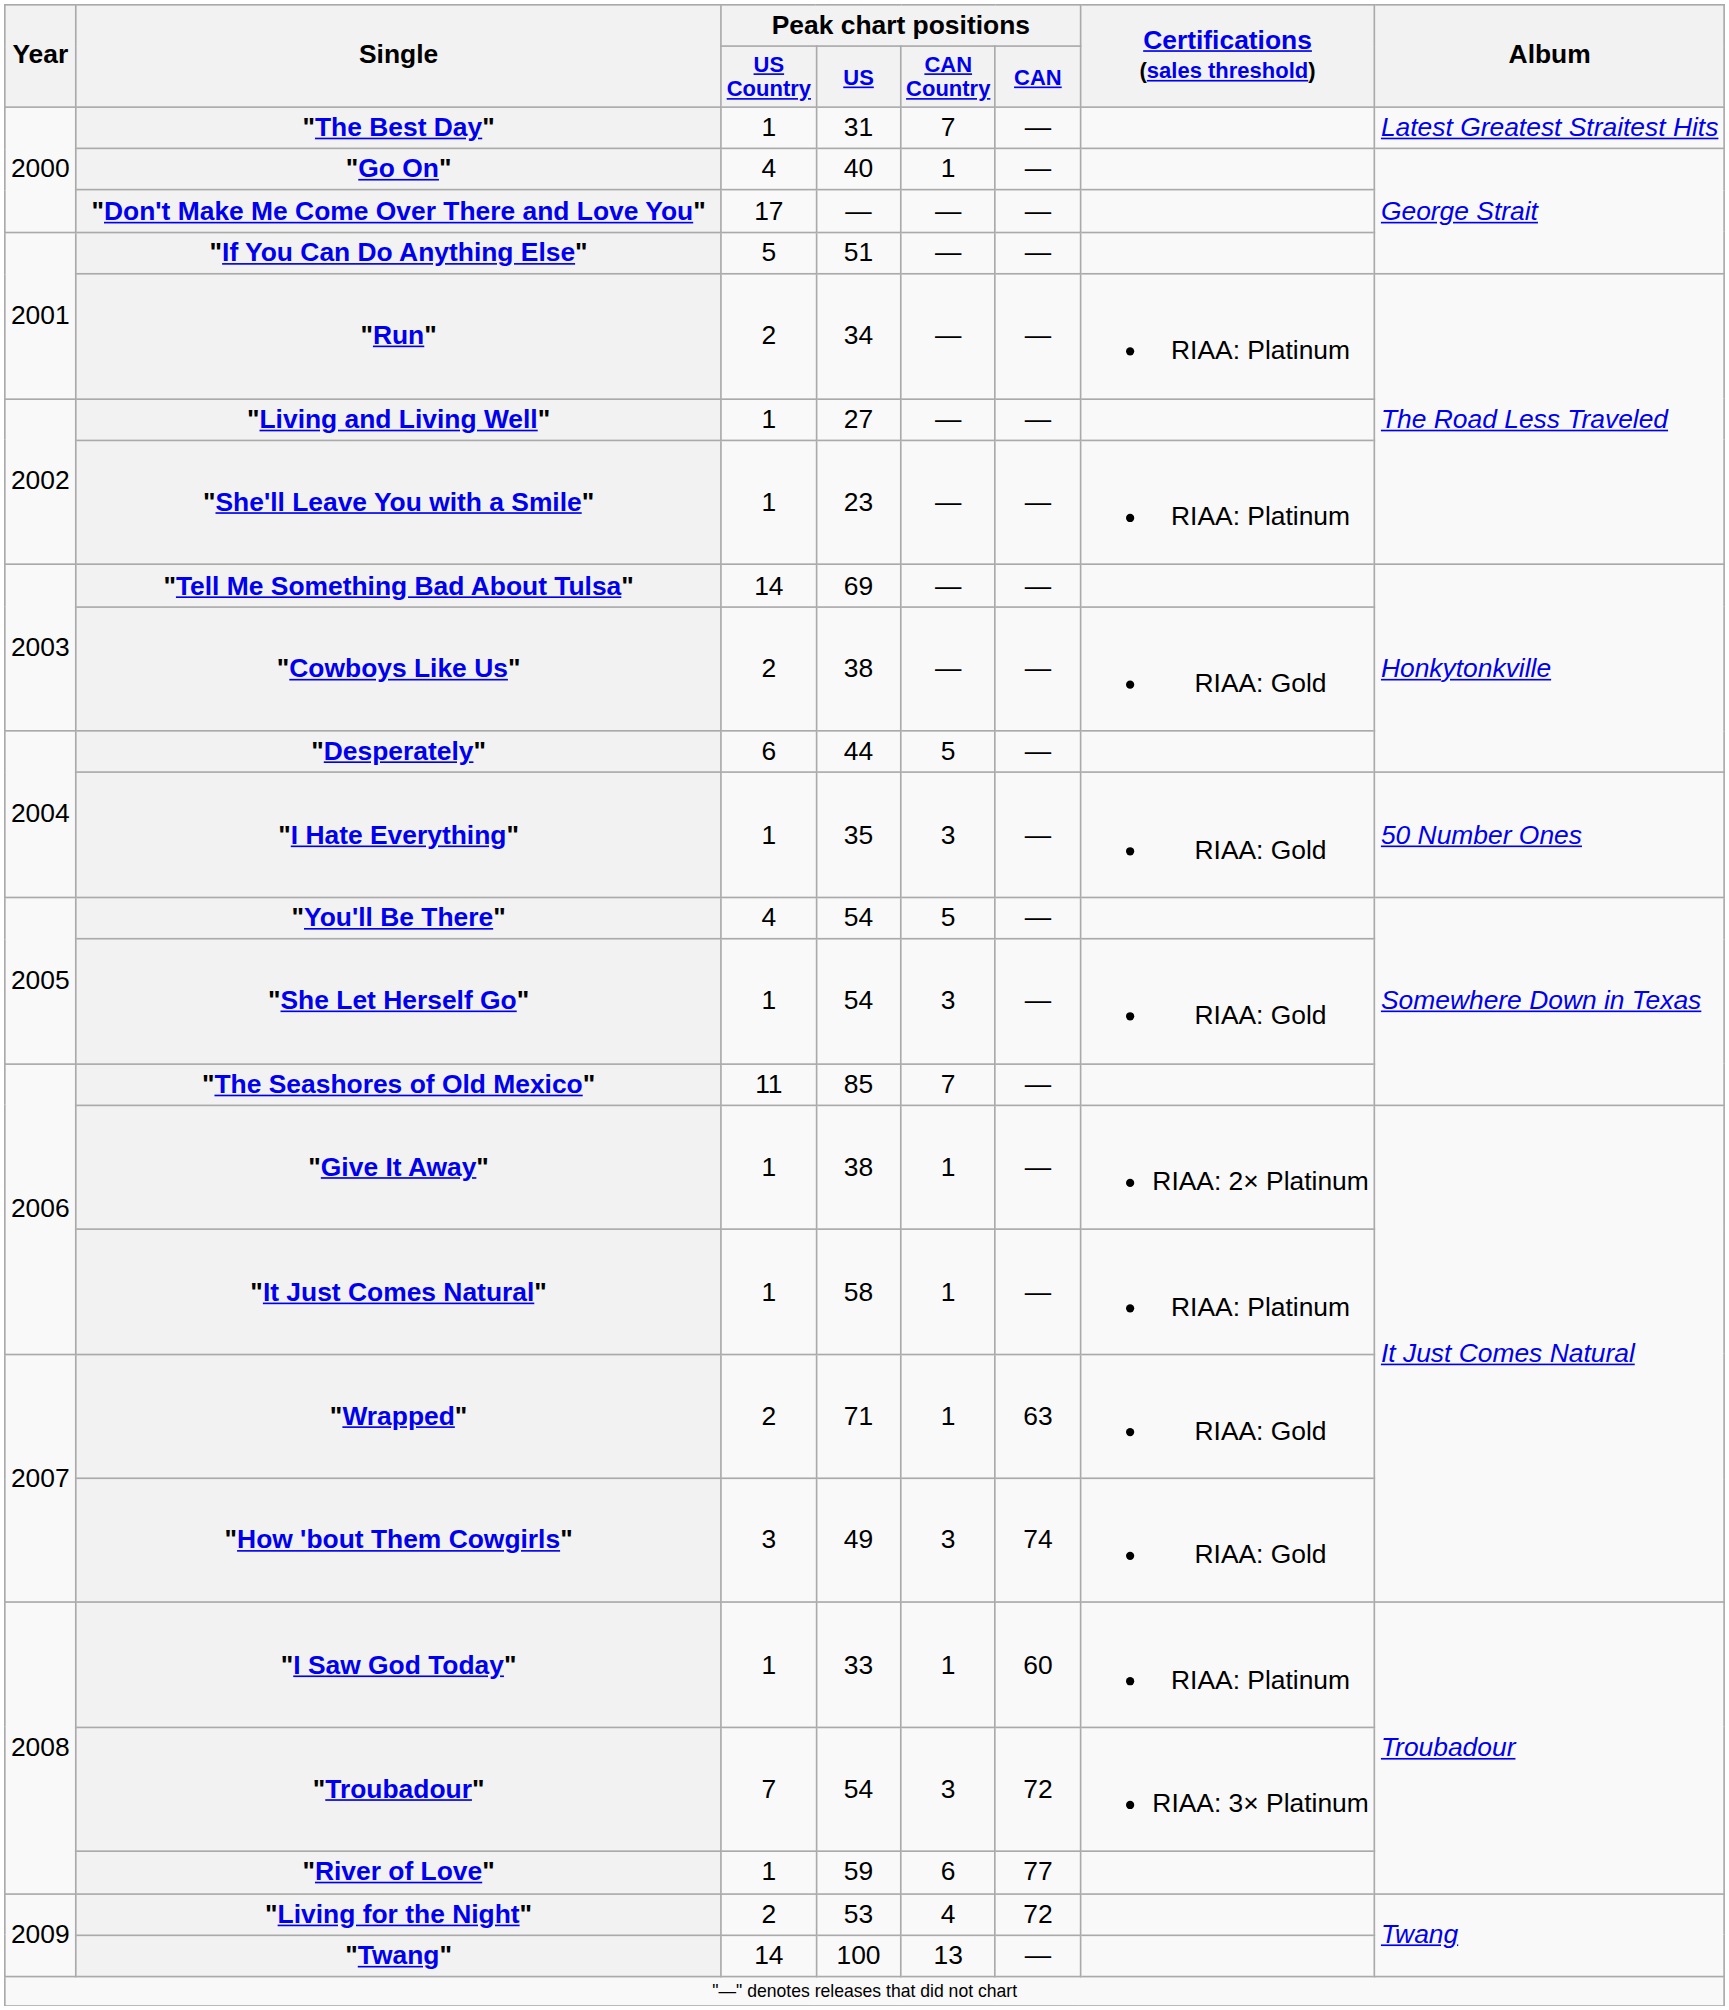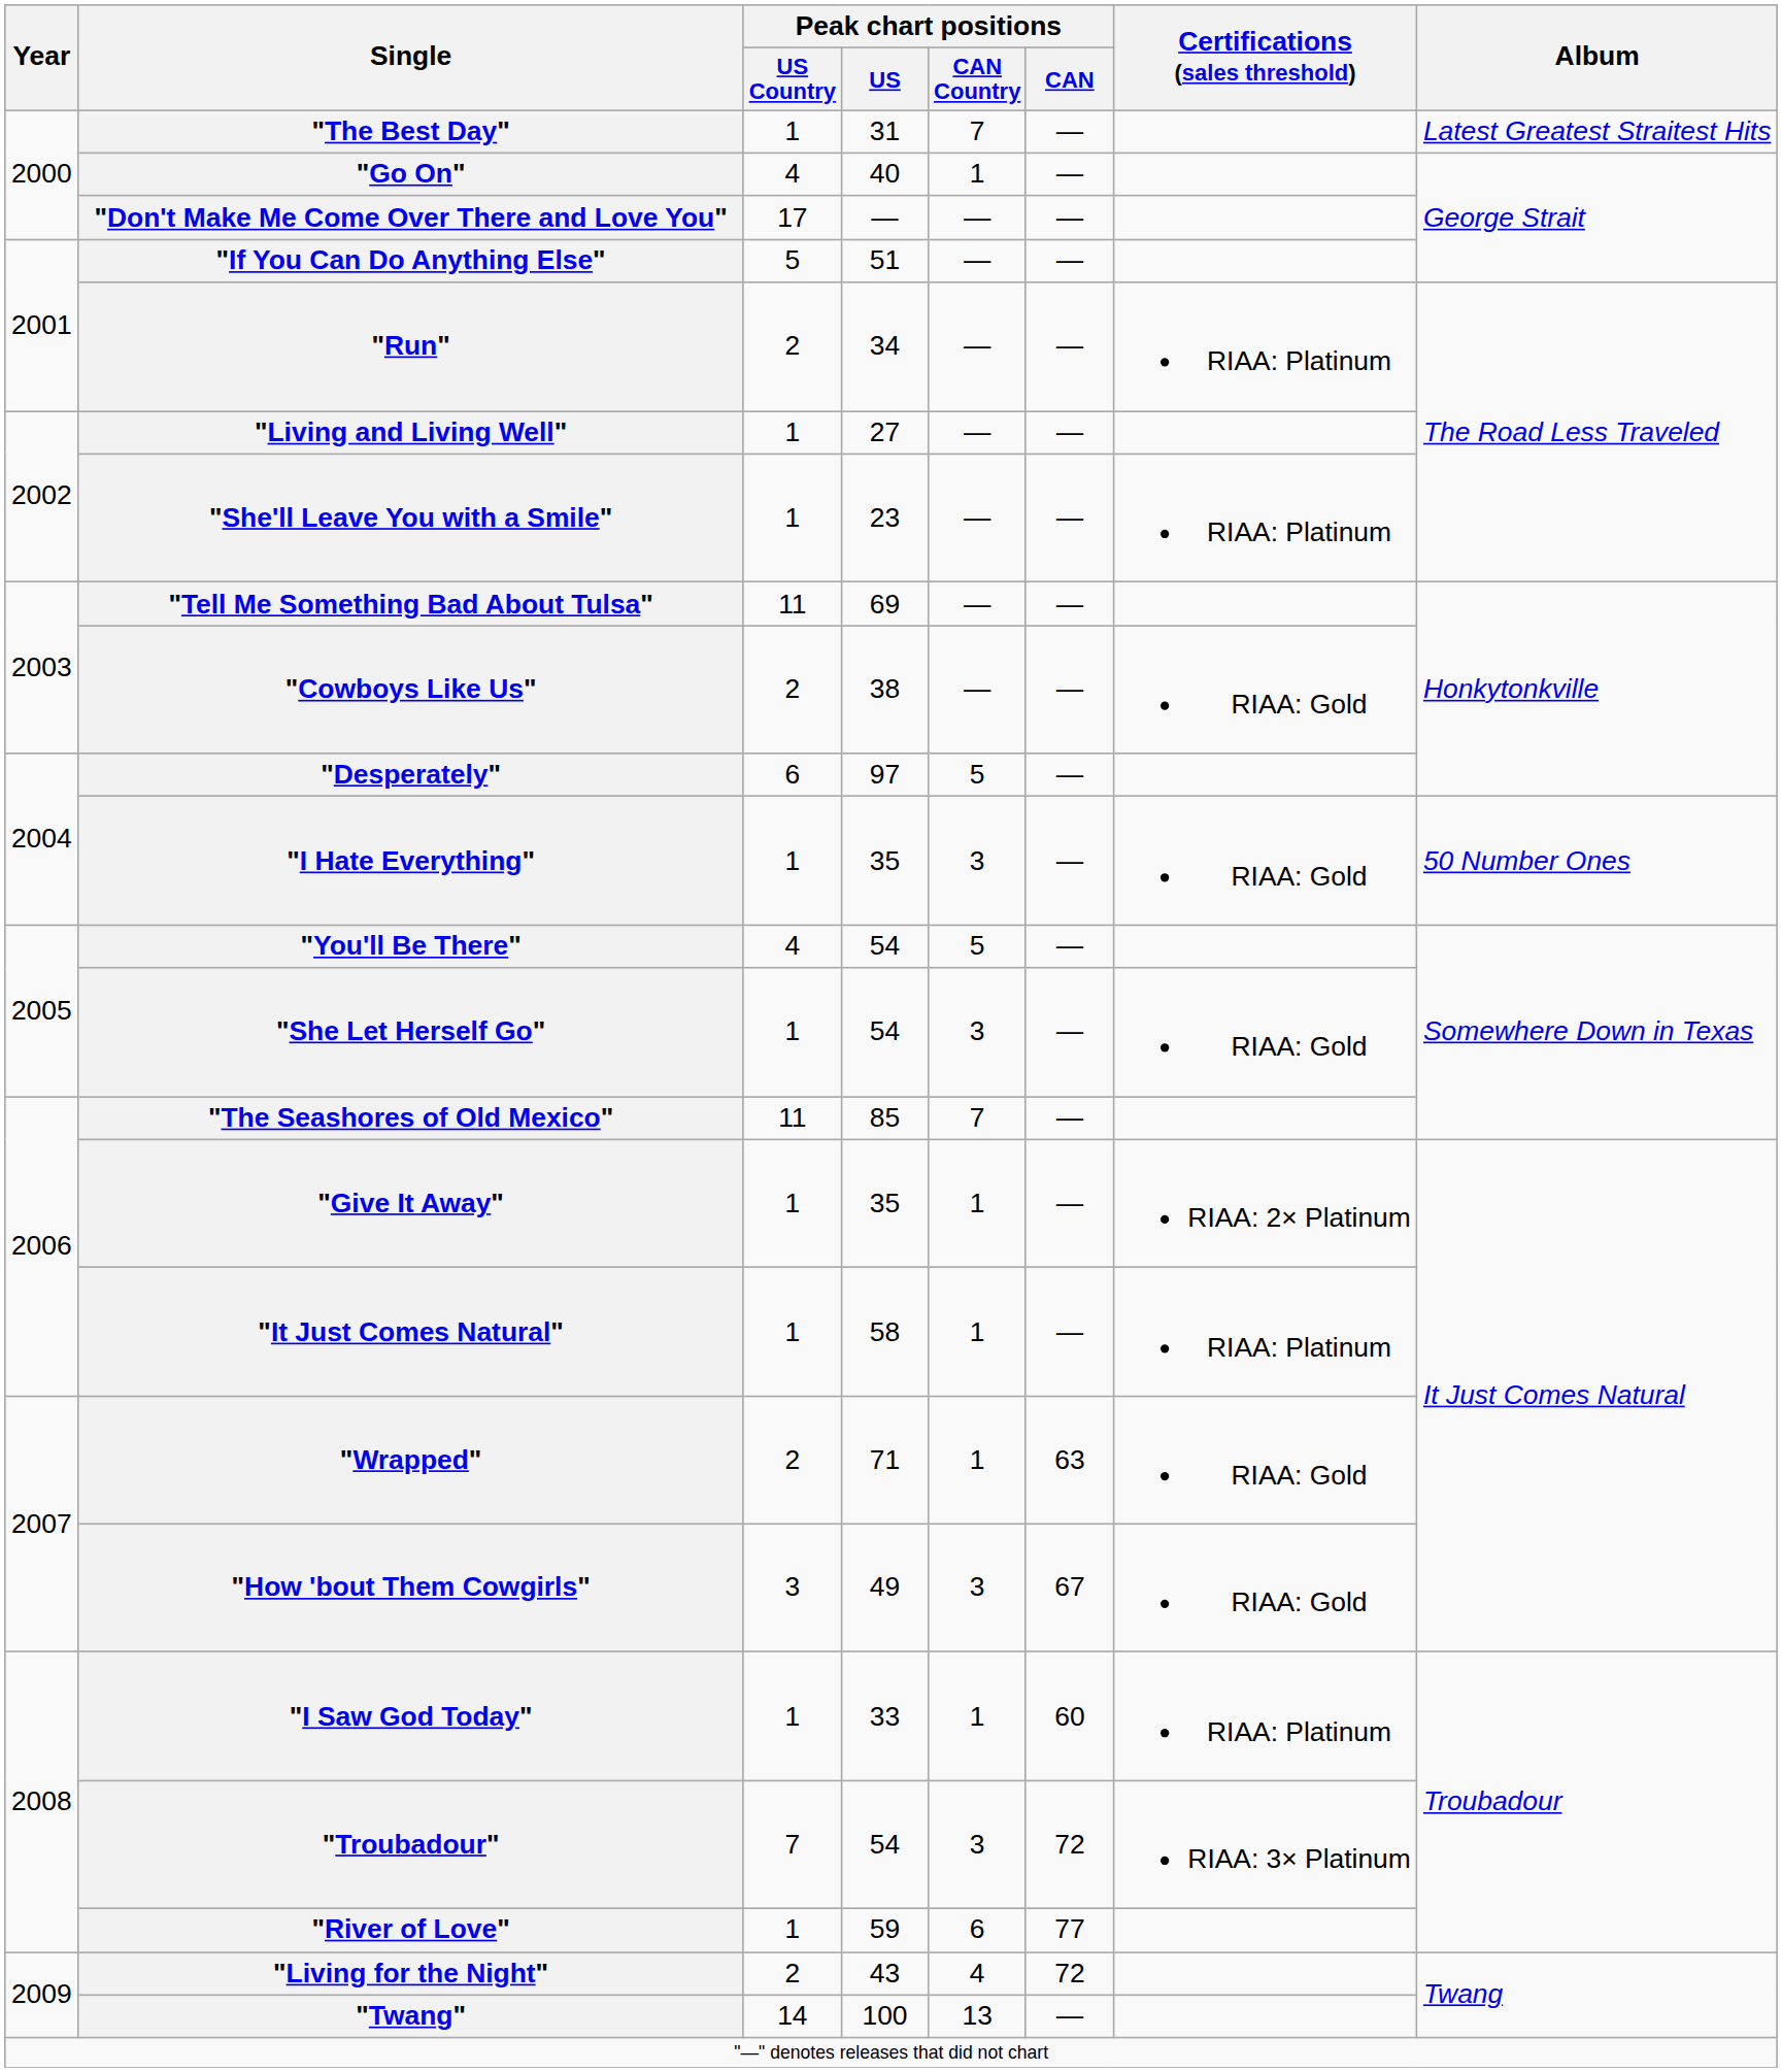 <table class="wikitable plainrowheaders" style="text-align:center;">
 <tr>
 <th rowspan=2>Year</th>
 <th rowspan=2 style=width:24em;>Single</th>
 <th colspan=4>Peak chart positions</th>
 <th rowspan=2><a href='#'>Certifications</a><br><small>(<a href='#'>sales threshold</a>)</small></th>
 <th rowspan=2>Album</th>
 </tr>
 <tr style="font-size:smaller;">
 <th width=45><a href='#'>US Country</a><br></th>
 <th width=45><a href='#'>US</a><br></th>
 <th width=45><a href='#'>CAN Country</a><br></th>
 <th width=45><a href='#'>CAN</a><br></th>
 </tr>
 <tr>
 <td rowspan=3>2000</td>
 <th scope=row>"<a href='#'>The Best Day</a>"</th>
 <td>1</td>
 <td>31</td>
 <td>7</td>
 <td>—</td>
 <td></td>
 <td align=left><em><a href='#'>Latest Greatest Straitest Hits</a></em></td>
 </tr>
 <tr>
 <th scope=row>"<a href='#'>Go On</a>"</th>
 <td>4</td>
 <td>40</td>
 <td>1</td>
 <td>—</td>
 <td></td>
 <td rowspan=3 align=left><em><a href='#'>George Strait</a></em></td>
 </tr>
 <tr>
 <th scope=row>"<a href='#'>Don't Make Me Come Over There and Love You</a>"</th>
 <td>17</td>
 <td>—</td>
 <td>—</td>
 <td>—</td>
 <td></td>
 </tr>
 <tr>
 <td rowspan=2>2001</td>
 <th scope=row>"<a href='#'>If You Can Do Anything Else</a>"</th>
 <td>5</td>
 <td>51</td>
 <td>—</td>
 <td>—</td>
 <td></td>
 </tr>
 <tr>
 <th scope=row>"<a href='#'>Run</a>"</th>
 <td>2</td>
 <td>34</td>
 <td>—</td>
 <td>—</td>
 <td><br><ul><li>RIAA: Platinum</li></ul></td>
 <td rowspan=3 align=left><em><a href='#'>The Road Less Traveled</a></em></td>
 </tr>
 <tr>
 <td rowspan=2>2002</td>
 <th scope=row>"<a href='#'>Living and Living Well</a>"</th>
 <td>1</td>
 <td>27</td>
 <td>—</td>
 <td>—</td>
 <td></td>
 </tr>
 <tr>
 <th scope=row>"<a href='#'>She'll Leave You with a Smile</a>"</th>
 <td>1</td>
 <td>23</td>
 <td>—</td>
 <td>—</td>
 <td><br><ul><li>RIAA: Platinum</li></ul></td>
 </tr>
 <tr>
 <td rowspan=2>2003</td>
 <th scope=row>"<a href='#'>Tell Me Something Bad About Tulsa</a>"</th>
-<td>14</td>
+<td>11</td>
 <td>69</td>
 <td>—</td>
 <td>—</td>
 <td></td>
 <td rowspan=3 align=left><em><a href='#'>Honkytonkville</a></em></td>
 </tr>
 <tr>
 <th scope=row>"<a href='#'>Cowboys Like Us</a>"</th>
 <td>2</td>
 <td>38</td>
 <td>—</td>
 <td>—</td>
 <td><br><ul><li>RIAA: Gold</li></ul></td>
 </tr>
 <tr>
 <td rowspan=2>2004</td>
 <th scope=row>"<a href='#'>Desperately</a>"</th>
 <td>6</td>
-<td>44</td>
+<td>97</td>
 <td>5</td>
 <td>—</td>
 <td></td>
 </tr>
 <tr>
 <th scope=row>"<a href='#'>I Hate Everything</a>"</th>
 <td>1</td>
 <td>35</td>
 <td>3</td>
 <td>—</td>
 <td><br><ul><li>RIAA: Gold</li></ul></td>
 <td align=left><em><a href='#'>50 Number Ones</a></em></td>
 </tr>
 <tr>
 <td rowspan=2>2005</td>
 <th scope=row>"<a href='#'>You'll Be There</a>"</th>
 <td>4</td>
 <td>54</td>
 <td>5</td>
 <td>—</td>
 <td></td>
 <td rowspan=3 align=left><em><a href='#'>Somewhere Down in Texas</a></em></td>
 </tr>
 <tr>
 <th scope=row>"<a href='#'>She Let Herself Go</a>"</th>
 <td>1</td>
 <td>54</td>
 <td>3</td>
 <td>—</td>
 <td><br><ul><li>RIAA: Gold</li></ul></td>
 </tr>
 <tr>
 <td rowspan=3>2006</td>
 <th scope=row>"<a href='#'>The Seashores of Old Mexico</a>"</th>
 <td>11</td>
 <td>85</td>
 <td>7</td>
 <td>—</td>
 <td></td>
 </tr>
 <tr>
 <th scope=row>"<a href='#'>Give It Away</a>"</th>
 <td>1</td>
-<td>38</td>
+<td>35</td>
 <td>1</td>
 <td>—</td>
 <td><br><ul><li>RIAA: 2× Platinum</li></ul></td>
 <td rowspan=4 align=left><em><a href='#'>It Just Comes Natural</a></em></td>
 </tr>
 <tr>
 <th scope=row>"<a href='#'>It Just Comes Natural</a>"</th>
 <td>1</td>
 <td>58</td>
 <td>1</td>
 <td>—</td>
 <td><br><ul><li>RIAA: Platinum</li></ul></td>
 </tr>
 <tr>
 <td rowspan=2>2007</td>
 <th scope=row>"<a href='#'>Wrapped</a>"</th>
 <td>2</td>
 <td>71</td>
 <td>1</td>
 <td>63</td>
 <td><br><ul><li>RIAA: Gold</li></ul></td>
 </tr>
 <tr>
 <th scope=row>"<a href='#'>How 'bout Them Cowgirls</a>"</th>
 <td>3</td>
 <td>49</td>
 <td>3</td>
-<td>74</td>
+<td>67</td>
 <td><br><ul><li>RIAA: Gold</li></ul></td>
 </tr>
 <tr>
 <td rowspan=3>2008</td>
 <th scope=row>"<a href='#'>I Saw God Today</a>"</th>
 <td>1</td>
 <td>33</td>
 <td>1</td>
 <td>60</td>
 <td><br><ul><li>RIAA: Platinum</li></ul></td>
 <td rowspan=3 align=left><em><a href='#'>Troubadour</a></em></td>
 </tr>
 <tr>
 <th scope=row>"<a href='#'>Troubadour</a>"</th>
 <td>7</td>
 <td>54</td>
 <td>3</td>
 <td>72</td>
 <td><br><ul><li>RIAA: 3× Platinum</li></ul></td>
 </tr>
 <tr>
 <th scope=row>"<a href='#'>River of Love</a>"</th>
 <td>1</td>
 <td>59</td>
 <td>6</td>
 <td>77</td>
 <td></td>
 </tr>
 <tr>
 <td rowspan=2>2009</td>
 <th scope=row>"<a href='#'>Living for the Night</a>"</th>
 <td>2</td>
-<td>53</td>
+<td>43</td>
 <td>4</td>
 <td>72</td>
 <td></td>
 <td rowspan=2 align=left><em><a href='#'>Twang</a></em></td>
 </tr>
 <tr>
 <th scope=row>"<a href='#'>Twang</a>"</th>
 <td>14</td>
 <td>100</td>
 <td>13</td>
 <td>—</td>
 <td></td>
 </tr>
 <tr>
 <td colspan="8" style="font-size:8pt">"—" denotes releases that did not chart</td>
 </tr>
 <tr>
 </tr>
 </table>
